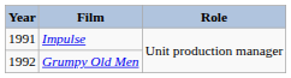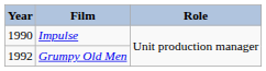 <table class="wikitable" style="font-size:95%;">
 <tr>
 <th style="background:#B0C4DE;">Year</th>
 <th style="background:#B0C4DE;">Film</th>
 <th style="background:#B0C4DE;">Role</th>
 </tr>
 <tr>
-<td>1991</td>
+<td>1990</td>
 <td><em><a href='#'>Impulse</a></em></td>
 <td rowspan=2>Unit production manager</td>
 </tr>
 <tr>
 <td>1992</td>
 <td><em><a href='#'>Grumpy Old Men</a></em></td>
 </tr>
 </table>
